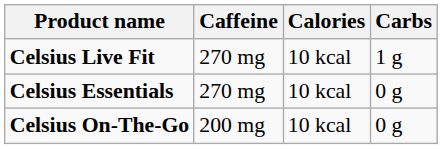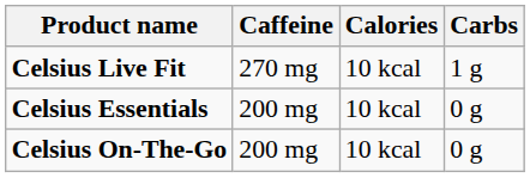 <table class="wikitable">
 <tr>
 <th>Product name</th>
 <th>Caffeine</th>
 <th>Calories</th>
 <th>Carbs</th>
 </tr>
 <tr>
 <td><strong>Celsius Live Fit</strong></td>
 <td>270 mg</td>
 <td>10 kcal</td>
 <td>1 g</td>
 </tr>
 <tr>
 <td><strong>Celsius Essentials</strong></td>
-<td>270 mg</td>
+<td>200 mg</td>
 <td>10 kcal</td>
 <td>0 g</td>
 </tr>
 <tr>
 <td><strong>Celsius On-The-Go</strong></td>
 <td>200 mg</td>
 <td>10 kcal</td>
 <td>0 g</td>
 </tr>
 </table>
